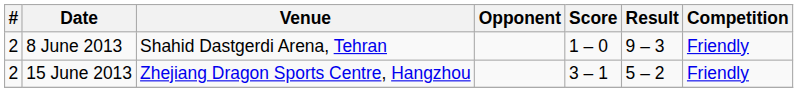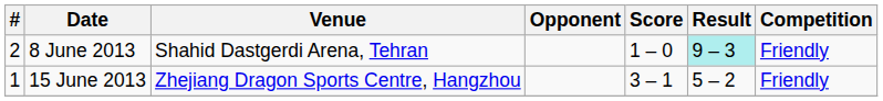 <table class="wikitable">
 <tr>
 <th>#</th>
 <th>Date</th>
 <th>Venue</th>
 <th>Opponent</th>
 <th>Score</th>
 <th>Result</th>
 <th>Competition</th>
 </tr>
 <tr>
 <td>2</td>
 <td>8 June 2013</td>
 <td> Shahid Dastgerdi Arena, <a href='#'>Tehran</a></td>
 <td></td>
 <td>1 – 0</td>
-<td>9 – 3</td>
+<td style="background: paleturquoise;">9 – 3</td>
 <td><a href='#'>Friendly</a></td>
 </tr>
 <tr>
-<td>2</td>
+<td>1</td>
 <td>15 June 2013</td>
 <td> <a href='#'>Zhejiang Dragon Sports Centre</a>, <a href='#'>Hangzhou</a></td>
 <td></td>
 <td>3 – 1</td>
 <td>5 – 2</td>
 <td><a href='#'>Friendly</a></td>
 </tr>
 <tr>
 </tr>
 </table>
